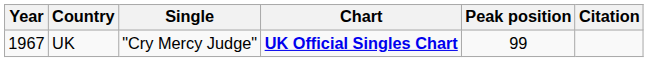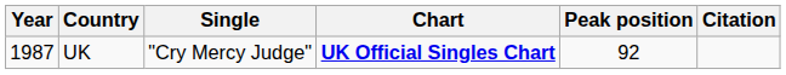 <table class="wikitable">
 <tr>
 <th align="left">Year</th>
 <th align="left">Country</th>
 <th align="left">Single</th>
 <th align="left">Chart</th>
 <th align="left">Peak position</th>
 <th align="left">Citation</th>
 </tr>
 <tr>
-<td align="left">1967</td>
+<td align="left">1987</td>
 <td align="left">UK</td>
 <td align="left">"Cry Mercy Judge"</td>
 <td align="left"><strong><a href='#'>UK Official Singles Chart</a></strong></td>
-<td align="center">99</td>
+<td align="center">92</td>
 <td align="center"></td>
 </tr>
 </table>
